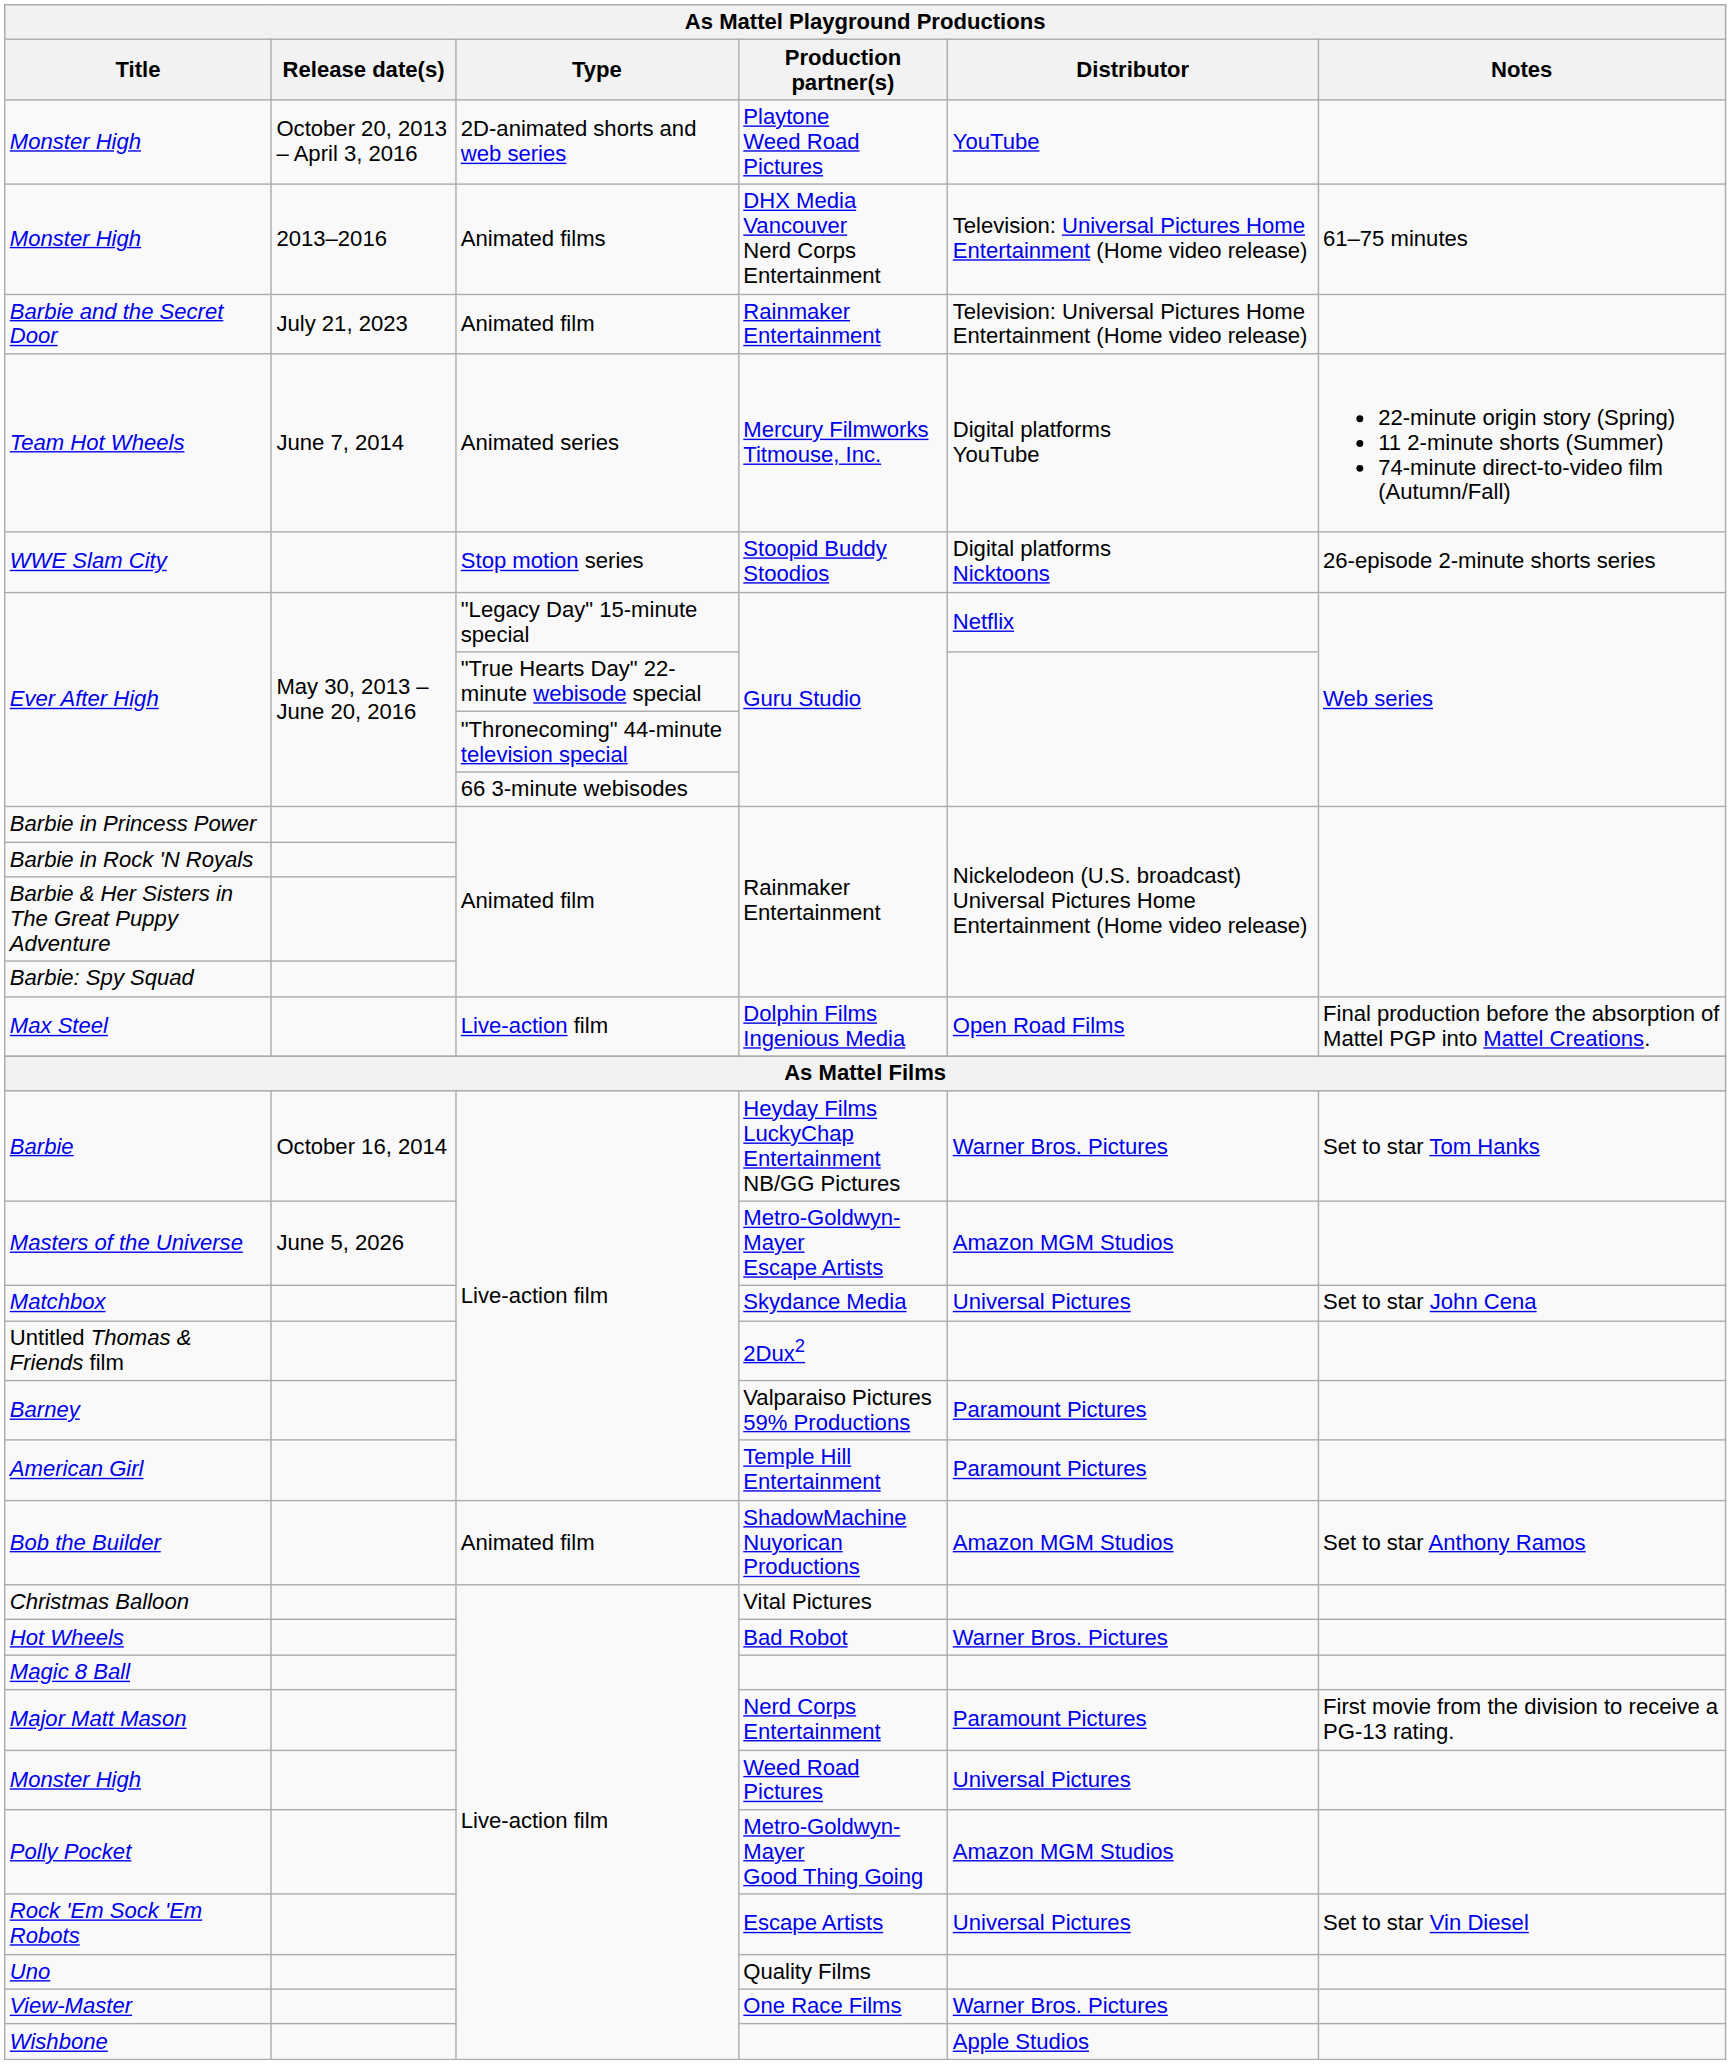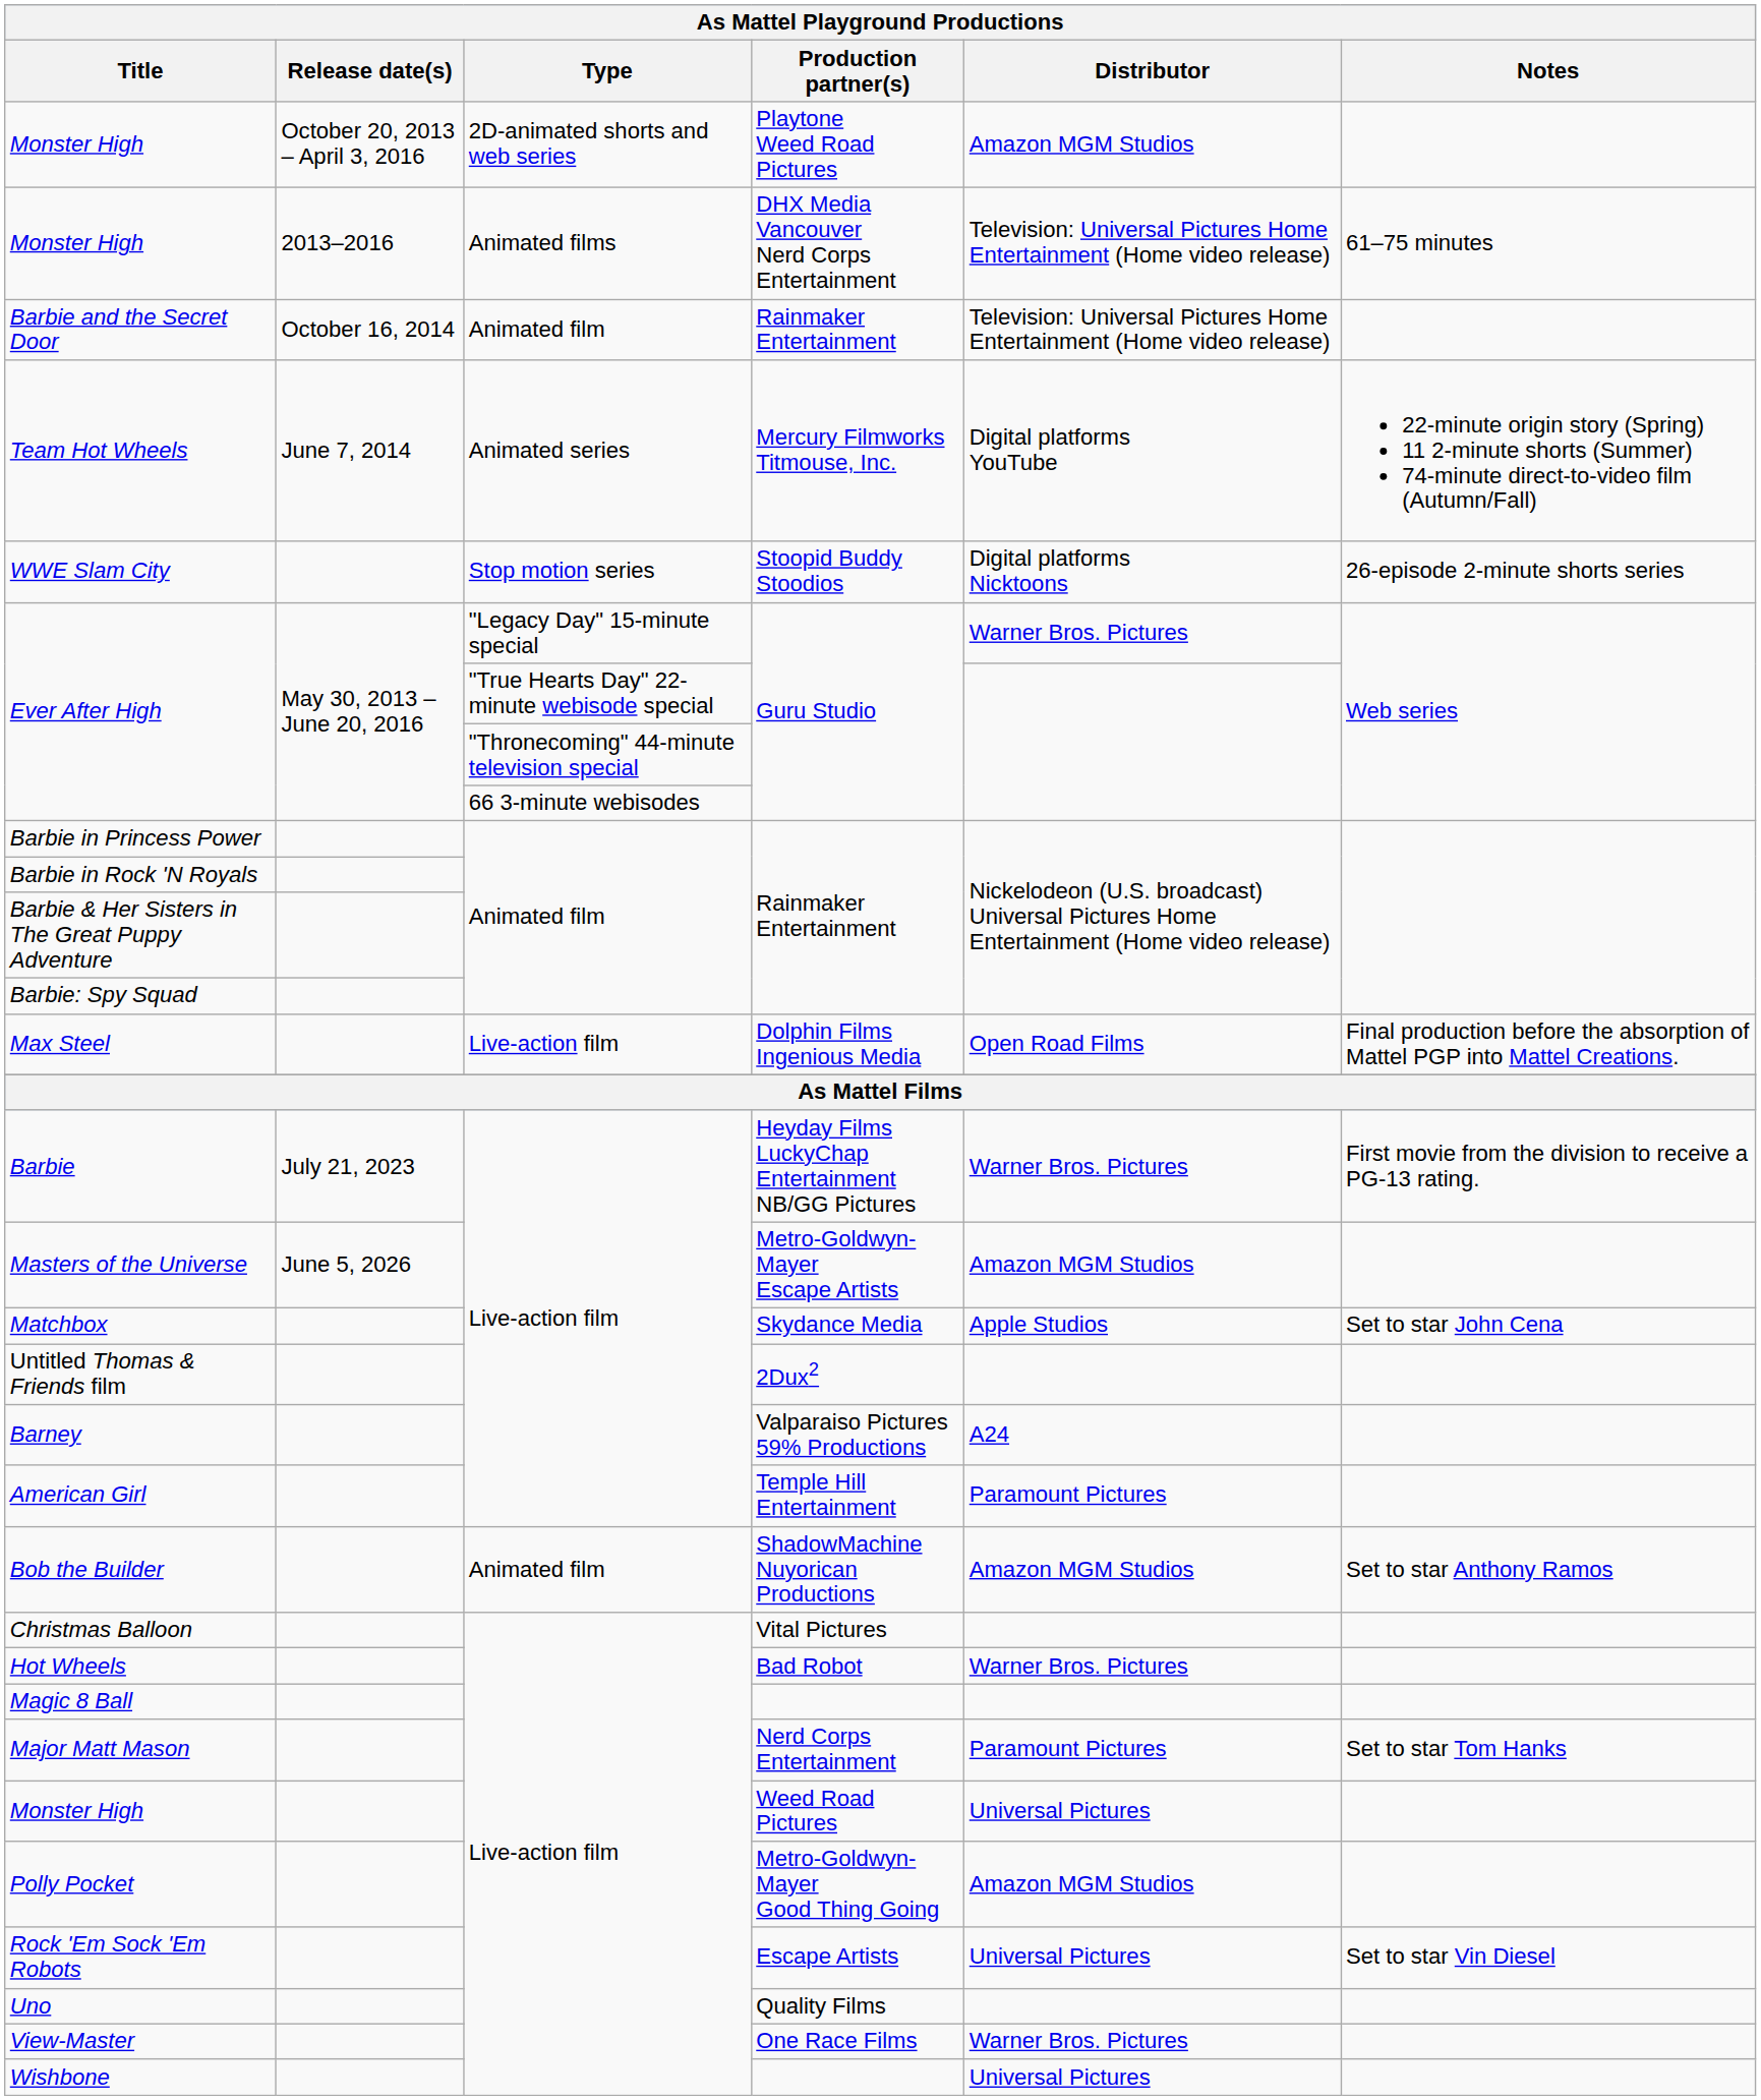 <table class="wikitable">
 <tr style="background:#b0c4de;">
 <th colspan="7">As Mattel Playground Productions</th>
 </tr>
 <tr>
 <th>Title</th>
 <th>Release date(s)</th>
 <th>Type</th>
 <th>Production<br>partner(s)</th>
 <th>Distributor</th>
 <th>Notes</th>
 </tr>
 <tr>
 <td><em><a href='#'>Monster High</a></em></td>
 <td>October 20, 2013 – April 3, 2016 </td>
 <td>2D-animated shorts and <a href='#'>web series</a></td>
 <td><a href='#'>Playtone</a><br><a href='#'>Weed Road Pictures</a></td>
-<td><a href='#'>YouTube</a></td>
+<td><a href='#'>Amazon MGM Studios</a></td>
 <td></td>
 </tr>
 <tr>
 <td><em><a href='#'>Monster High</a></em></td>
 <td>2013–2016</td>
 <td>Animated films</td>
 <td><a href='#'>DHX Media Vancouver</a><br>Nerd Corps Entertainment</td>
 <td>Television:  <a href='#'>Universal Pictures Home Entertainment</a> (Home video release)</td>
 <td>61–75 minutes</td>
 </tr>
 <tr>
 <td><em><a href='#'>Barbie and the Secret Door</a></em></td>
-<td>July 21, 2023</td>
+<td>October 16, 2014</td>
 <td>Animated film</td>
 <td><a href='#'>Rainmaker Entertainment</a></td>
 <td>Television: Universal Pictures Home Entertainment (Home video release)</td>
 <td></td>
 </tr>
 <tr>
 <td><em><a href='#'>Team Hot Wheels</a></em></td>
 <td>June 7, 2014</td>
 <td>Animated series</td>
 <td><a href='#'>Mercury Filmworks</a><br><a href='#'>Titmouse, Inc.</a></td>
 <td>Digital platforms<br>YouTube</td>
 <td><br><ul><li>22-minute origin story (Spring)</li><li>11 2-minute shorts (Summer)</li><li>74-minute direct-to-video film (Autumn/Fall)</li></ul></td>
 </tr>
 <tr>
 <td><em><a href='#'>WWE Slam City</a></em></td>
 <td></td>
 <td><a href='#'>Stop motion</a> series</td>
 <td><a href='#'>Stoopid Buddy Stoodios</a></td>
 <td>Digital platforms<br><a href='#'>Nicktoons</a></td>
 <td>26-episode 2-minute shorts series</td>
 </tr>
 <tr>
 <td rowspan="4"><em><a href='#'>Ever After High</a></em></td>
 <td rowspan="4">May 30, 2013 – June 20, 2016</td>
 <td>"Legacy Day" 15-minute special</td>
 <td rowspan="4"><a href='#'>Guru Studio</a></td>
-<td><a href='#'>Netflix</a></td>
+<td><a href='#'>Warner Bros. Pictures</a></td>
 <td rowspan="4"><a href='#'>Web series</a></td>
 </tr>
 <tr>
 <td>"True Hearts Day" 22-minute <a href='#'>webisode</a> special</td>
 <td rowspan="3"></td>
 </tr>
 <tr>
 <td>"Thronecoming" 44-minute <a href='#'>television special</a></td>
 </tr>
 <tr>
 <td>66 3-minute webisodes</td>
 </tr>
 <tr>
 <td><em>Barbie in Princess Power</em></td>
 <td></td>
 <td rowspan="4">Animated film</td>
 <td rowspan="4">Rainmaker Entertainment</td>
 <td rowspan="4">Nickelodeon (U.S. broadcast)<br>Universal Pictures Home Entertainment (Home video release)</td>
 <td rowspan="4"></td>
 </tr>
 <tr>
 <td><em>Barbie in Rock 'N Royals</em></td>
 <td></td>
 </tr>
 <tr>
 <td><em>Barbie & Her Sisters in The Great Puppy Adventure</em></td>
 <td></td>
 </tr>
 <tr>
 <td><em>Barbie: Spy Squad</em></td>
 <td></td>
 </tr>
 <tr>
 <td><em><a href='#'>Max Steel</a></em></td>
 <td></td>
 <td><a href='#'>Live-action</a> film</td>
 <td><a href='#'>Dolphin Films</a><br><a href='#'>Ingenious Media</a></td>
 <td><a href='#'>Open Road Films</a></td>
 <td>Final production before the absorption of Mattel PGP into <a href='#'>Mattel Creations</a>.</td>
 </tr>
 <tr>
 </tr>
 <tr style="background:#b0c4de;">
 <th colspan="7">As Mattel Films</th>
 </tr>
 <tr>
 <td><em><a href='#'>Barbie</a></em></td>
-<td>October 16, 2014</td>
+<td>July 21, 2023</td>
 <td rowspan="6">Live-action film</td>
 <td><a href='#'>Heyday Films</a><br><a href='#'>LuckyChap Entertainment</a><br>NB/GG Pictures</td>
 <td><a href='#'>Warner Bros. Pictures</a></td>
-<td>Set to star <a href='#'>Tom Hanks</a></td>
+<td>First movie from the division to receive a PG-13 rating.</td>
 </tr>
 <tr>
 <td><em><a href='#'>Masters of the Universe</a></em></td>
 <td>June 5, 2026</td>
 <td><a href='#'>Metro-Goldwyn-Mayer</a><br><a href='#'>Escape Artists</a></td>
 <td><a href='#'>Amazon MGM Studios</a></td>
 <td></td>
 </tr>
 <tr>
 <td><em><a href='#'>Matchbox</a></em></td>
 <td></td>
 <td><a href='#'>Skydance Media</a></td>
-<td><a href='#'>Universal Pictures</a></td>
+<td><a href='#'>Apple Studios</a></td>
 <td>Set to star <a href='#'>John Cena</a></td>
 </tr>
 <tr>
 <td>Untitled <em>Thomas & Friends</em> film</td>
 <td></td>
 <td><a href='#'>2Dux<sup>2</sup></a></td>
 <td></td>
 <td></td>
 </tr>
 <tr>
 <td><em><a href='#'>Barney</a></em></td>
 <td></td>
 <td>Valparaiso Pictures<br><a href='#'>59% Productions</a></td>
-<td><a href='#'>Paramount Pictures</a></td>
+<td><a href='#'>A24</a></td>
 <td></td>
 </tr>
 <tr>
 <td><em><a href='#'>American Girl</a></em></td>
 <td></td>
 <td><a href='#'>Temple Hill Entertainment</a></td>
 <td><a href='#'>Paramount Pictures</a></td>
 <td></td>
 </tr>
 <tr>
 <td><em><a href='#'>Bob the Builder</a></em></td>
 <td></td>
 <td>Animated film</td>
 <td><a href='#'>ShadowMachine</a><br><a href='#'>Nuyorican Productions</a></td>
 <td><a href='#'>Amazon MGM Studios</a></td>
 <td>Set to star <a href='#'>Anthony Ramos</a></td>
 </tr>
 <tr>
 <td><em>Christmas Balloon</em></td>
 <td></td>
 <td rowspan="10">Live-action film</td>
 <td>Vital Pictures</td>
 <td></td>
 <td></td>
 </tr>
 <tr>
 <td><em><a href='#'>Hot Wheels</a></em></td>
 <td></td>
 <td><a href='#'>Bad Robot</a></td>
 <td><a href='#'>Warner Bros. Pictures</a></td>
 <td></td>
 </tr>
 <tr>
 <td><em><a href='#'>Magic 8 Ball</a></em></td>
 <td></td>
 <td></td>
 <td></td>
 <td></td>
 </tr>
 <tr>
 <td><em><a href='#'>Major Matt Mason</a></em></td>
 <td></td>
 <td><a href='#'>Nerd Corps Entertainment</a></td>
 <td><a href='#'>Paramount Pictures</a></td>
-<td>First movie from the division to receive a PG-13 rating.</td>
+<td>Set to star <a href='#'>Tom Hanks</a></td>
 </tr>
 <tr>
 <td><em><a href='#'>Monster High</a></em></td>
 <td></td>
 <td><a href='#'>Weed Road Pictures</a></td>
 <td><a href='#'>Universal Pictures</a></td>
 <td></td>
 </tr>
 <tr>
 <td><em><a href='#'>Polly Pocket</a></em></td>
 <td></td>
 <td><a href='#'>Metro-Goldwyn-Mayer</a><br><a href='#'>Good Thing Going</a></td>
 <td><a href='#'>Amazon MGM Studios</a></td>
 <td></td>
 </tr>
 <tr>
 <td><em><a href='#'>Rock 'Em Sock 'Em Robots</a></em></td>
 <td></td>
 <td><a href='#'>Escape Artists</a></td>
 <td><a href='#'>Universal Pictures</a></td>
 <td>Set to star <a href='#'>Vin Diesel</a></td>
 </tr>
 <tr>
 <td><em><a href='#'>Uno</a></em></td>
 <td></td>
 <td>Quality Films</td>
 <td></td>
 <td></td>
 </tr>
 <tr>
 <td><em><a href='#'>View-Master</a></em></td>
 <td></td>
 <td><a href='#'>One Race Films</a></td>
 <td><a href='#'>Warner Bros. Pictures</a></td>
 <td></td>
 </tr>
 <tr>
 <td><em><a href='#'>Wishbone</a></em></td>
 <td></td>
 <td></td>
-<td><a href='#'>Apple Studios</a></td>
+<td><a href='#'>Universal Pictures</a></td>
 <td></td>
 </tr>
 </table>
